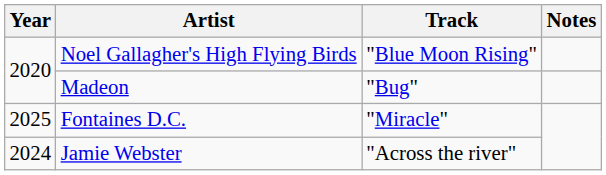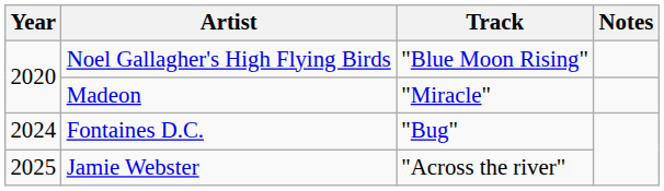 <table class="wikitable">
 <tr>
 <th>Year</th>
 <th>Artist</th>
 <th>Track</th>
 <th>Notes</th>
 </tr>
 <tr>
 <td rowspan="2">2020</td>
 <td><a href='#'>Noel Gallagher's High Flying Birds</a></td>
 <td>"<a href='#'>Blue Moon Rising</a>"</td>
 <td></td>
 </tr>
 <tr>
 <td><a href='#'>Madeon</a></td>
-<td>"<a href='#'>Bug</a>"</td>
+<td>"<a href='#'>Miracle</a>"</td>
 <td></td>
 </tr>
 <tr>
-<td>2025</td>
+<td>2024</td>
 <td><a href='#'>Fontaines D.C.</a></td>
-<td>"<a href='#'>Miracle</a>"</td>
+<td>"<a href='#'>Bug</a>"</td>
 </tr>
 <tr>
-<td>2024</td>
+<td>2025</td>
 <td><a href='#'>Jamie Webster</a></td>
 <td>"Across the river"</td>
 </tr>
 </table>
